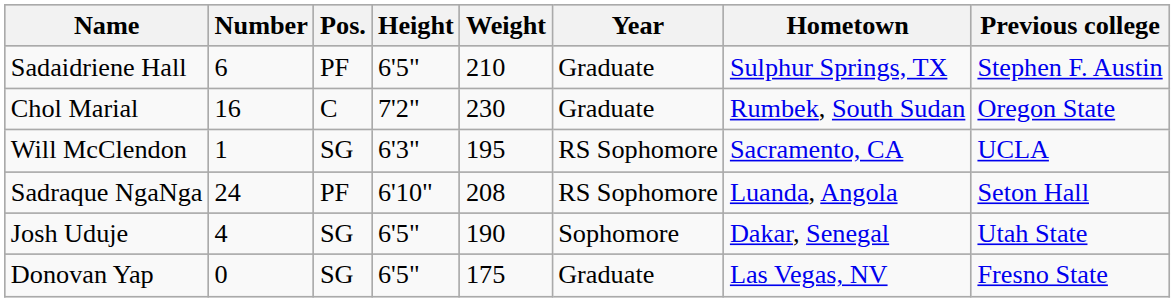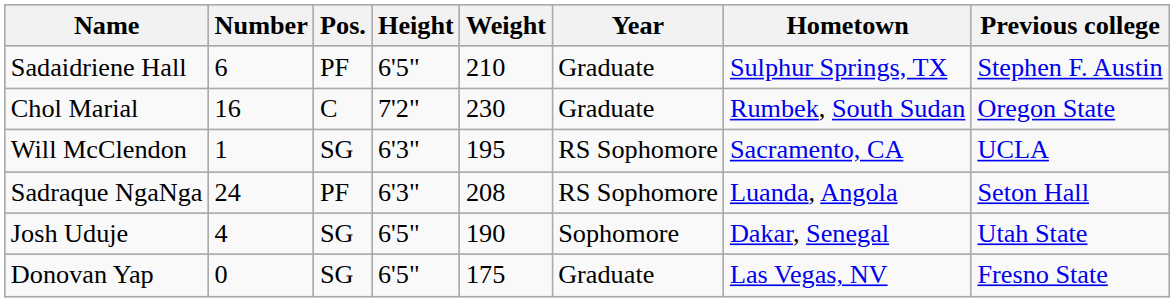 <table class="wikitable sortable" border="1">
 <tr>
 <th>Name</th>
 <th>Number</th>
 <th>Pos.</th>
 <th>Height</th>
 <th>Weight</th>
 <th>Year</th>
 <th>Hometown</th>
 <th class="unsortable">Previous college</th>
 </tr>
 <tr>
 <td>Sadaidriene Hall</td>
 <td>6</td>
 <td>PF</td>
 <td>6'5"</td>
 <td>210</td>
 <td>Graduate</td>
 <td><a href='#'>Sulphur Springs, TX</a></td>
 <td><a href='#'>Stephen F. Austin</a></td>
 </tr>
 <tr>
 <td>Chol Marial</td>
 <td>16</td>
 <td>C</td>
 <td>7'2"</td>
 <td>230</td>
 <td>Graduate</td>
 <td><a href='#'>Rumbek</a>, <a href='#'>South Sudan</a></td>
 <td><a href='#'>Oregon State</a></td>
 </tr>
 <tr>
 <td>Will McClendon</td>
 <td>1</td>
 <td>SG</td>
 <td>6'3"</td>
 <td>195</td>
 <td>RS Sophomore</td>
 <td><a href='#'>Sacramento, CA</a></td>
 <td><a href='#'>UCLA</a></td>
 </tr>
 <tr>
 <td>Sadraque NgaNga</td>
 <td>24</td>
 <td>PF</td>
-<td>6'10"</td>
+<td>6'3"</td>
 <td>208</td>
 <td>RS Sophomore</td>
 <td><a href='#'>Luanda</a>, <a href='#'>Angola</a></td>
 <td><a href='#'>Seton Hall</a></td>
 </tr>
 <tr>
 <td>Josh Uduje</td>
 <td>4</td>
 <td>SG</td>
 <td>6'5"</td>
 <td>190</td>
 <td>Sophomore</td>
 <td><a href='#'>Dakar</a>, <a href='#'>Senegal</a></td>
 <td><a href='#'>Utah State</a></td>
 </tr>
 <tr>
 <td>Donovan Yap</td>
 <td>0</td>
 <td>SG</td>
 <td>6'5"</td>
 <td>175</td>
 <td>Graduate</td>
 <td><a href='#'>Las Vegas, NV</a></td>
 <td><a href='#'>Fresno State</a></td>
 </tr>
 </table>
